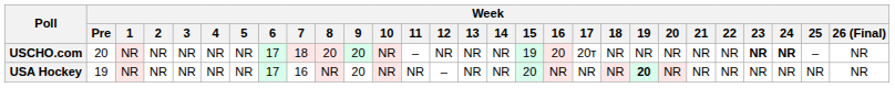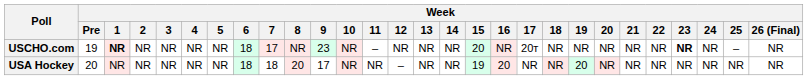 <table class="wikitable" style="white-space:nowrap;">
 <tr>
 <th scope="col" width="100" rowspan="2">Poll</th>
 <th colspan="28">Week</th>
 </tr>
 <tr>
 <th scope="col" width="30">Pre</th>
 <th scope="col" width="30">1</th>
 <th scope="col" width="30">2</th>
 <th scope="col" width="30">3</th>
 <th scope="col" width="30">4</th>
 <th scope="col" width="30">5</th>
 <th scope="col" width="30">6</th>
 <th scope="col" width="30">7</th>
 <th scope="col" width="30">8</th>
 <th scope="col" width="30">9</th>
 <th scope="col" width="30">10</th>
 <th scope="col" width="30">11</th>
 <th scope="col" width="30">12</th>
 <th scope="col" width="30">13</th>
 <th scope="col" width="30">14</th>
 <th scope="col" width="30">15</th>
 <th scope="col" width="30">16</th>
 <th scope="col" width="30">17</th>
 <th scope="col" width="30">18</th>
 <th scope="col" width="30">19</th>
 <th scope="col" width="30">20</th>
 <th scope="col" width="30">21</th>
 <th scope="col" width="30">22</th>
 <th scope="col" width="30">23</th>
 <th scope="col" width="30">24</th>
 <th scope="col" width="30">25</th>
 <th scope="col" width="30">26 (Final)</th>
 </tr>
 <tr style="text-align:center;">
 <th>USCHO.com</th>
-<td bgcolor=FFFFFF>20</td>
-<td bgcolor=FFE6E6>NR</td>
+<td bgcolor=FFFFFF>19</td>
+<td bgcolor=FFE6E6><strong>NR</strong></td>
 <td bgcolor=FFFFFF>NR</td>
 <td bgcolor=FFFFFF>NR</td>
 <td bgcolor=FFFFFF>NR</td>
 <td bgcolor=FFFFFF>NR</td>
-<td bgcolor=D8FFEB>17</td>
-<td bgcolor=FFE6E6>18</td>
-<td bgcolor=FFE6E6>20</td>
-<td bgcolor=D8FFEB>20</td>
+<td bgcolor=D8FFEB>18</td>
+<td bgcolor=FFE6E6>17</td>
+<td bgcolor=FFE6E6>NR</td>
+<td bgcolor=D8FFEB>23</td>
 <td bgcolor=FFE6E6>NR</td>
 <td bgcolor=FFFFFF>–</td>
 <td bgcolor=FFFFFF>NR</td>
 <td bgcolor=FFFFFF>NR</td>
 <td bgcolor=FFFFFF>NR</td>
-<td bgcolor=D8FFEB>19</td>
-<td bgcolor=FFE6E6>20</td>
+<td bgcolor=D8FFEB>20</td>
+<td bgcolor=FFE6E6>NR</td>
 <td bgcolor=FFFFFF>20т</td>
 <td bgcolor=FFFFFF>NR</td>
 <td bgcolor=FFFFFF>NR</td>
 <td bgcolor=FFFFFF>NR</td>
 <td bgcolor=FFFFFF>NR</td>
 <td bgcolor=FFFFFF>NR</td>
 <td bgcolor=FFFFFF><strong>NR</strong></td>
-<td bgcolor=FFFFFF><strong>NR</strong></td>
+<td bgcolor=FFFFFF>NR</td>
 <td bgcolor=FFFFFF>–</td>
 <td bgcolor=FFFFFF>NR</td>
 </tr>
 <tr style="text-align:center;">
 <th>USA Hockey</th>
-<td bgcolor=FFFFFF>19</td>
+<td bgcolor=FFFFFF>20</td>
 <td bgcolor=FFE6E6>NR</td>
 <td bgcolor=FFFFFF>NR</td>
 <td bgcolor=FFFFFF>NR</td>
 <td bgcolor=FFFFFF>NR</td>
 <td bgcolor=FFFFFF>NR</td>
-<td bgcolor=D8FFEB>17</td>
-<td bgcolor=FFFFFF>16</td>
-<td bgcolor=FFE6E6>NR</td>
-<td bgcolor=FFFFFF>20</td>
+<td bgcolor=D8FFEB>18</td>
+<td bgcolor=FFFFFF>18</td>
+<td bgcolor=FFE6E6>20</td>
+<td bgcolor=FFFFFF>17</td>
 <td bgcolor=FFE6E6>NR</td>
 <td bgcolor=FFFFFF>NR</td>
 <td bgcolor=FFFFFF>–</td>
 <td bgcolor=FFFFFF>NR</td>
 <td bgcolor=FFFFFF>NR</td>
-<td bgcolor=D8FFEB>20</td>
-<td bgcolor=FFE6E6>NR</td>
+<td bgcolor=D8FFEB>19</td>
+<td bgcolor=FFE6E6>20</td>
 <td bgcolor=FFFFFF>NR</td>
 <td bgcolor=FFE6E6>NR</td>
-<td bgcolor=D8FFEB><strong>20</strong></td>
+<td bgcolor=D8FFEB>20</td>
 <td bgcolor=FFE6E6>NR</td>
 <td bgcolor=FFFFFF>NR</td>
 <td bgcolor=FFFFFF>NR</td>
 <td bgcolor=FFFFFF>NR</td>
 <td bgcolor=FFFFFF>NR</td>
 <td bgcolor=FFFFFF>NR</td>
 <td bgcolor=FFFFFF>NR</td>
 </tr>
 </table>
